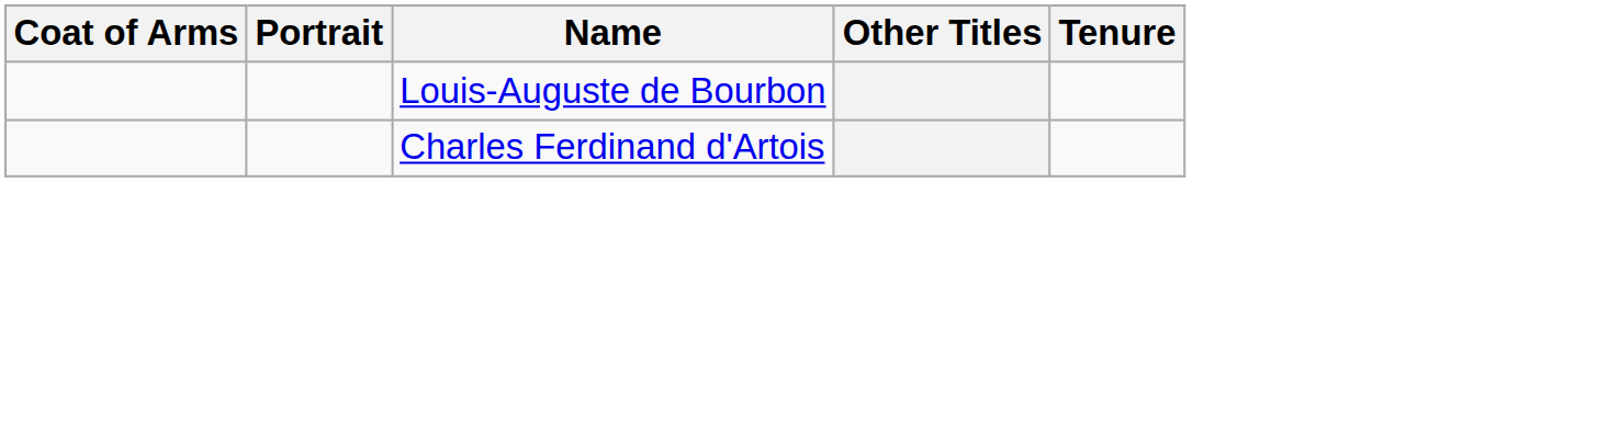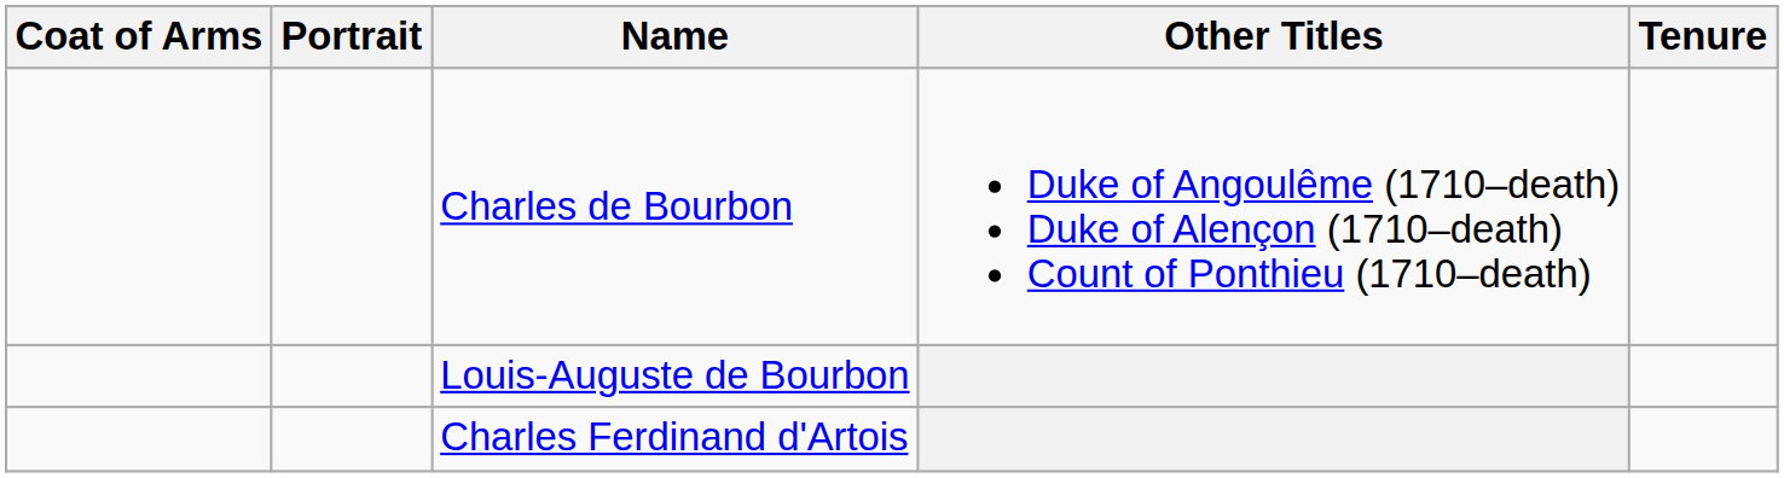 <table class="wikitable">
 <tr>
 <th>Coat of Arms</th>
 <th>Portrait</th>
 <th>Name</th>
 <th>Other Titles</th>
 <th>Tenure</th>
+</tr>
+<tr>
+<td></td>
+<td></td>
+<td><a href='#'>Charles de Bourbon</a></td>
+<td><br><ul><li><a href='#'>Duke of Angoulême</a> (1710–death)</li><li><a href='#'>Duke of Alençon</a> (1710–death)</li><li><a href='#'>Count of Ponthieu</a> (1710–death)</li></ul></td>
+<td></td>
 </tr>
 <tr>
 <td></td>
 <td></td>
 <td><a href='#'>Louis-Auguste de Bourbon</a></td>
 <th></th>
 <td></td>
 </tr>
 <tr>
 <td></td>
 <td></td>
 <td><a href='#'>Charles Ferdinand d'Artois</a></td>
 <th></th>
 <td></td>
 </tr>
 </table>
